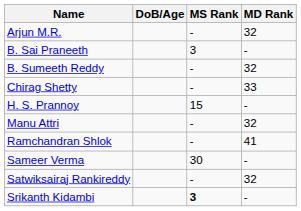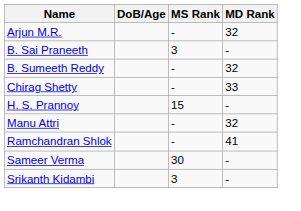 <table class="wikitable" style="text-align: left; font-size:95%;">
 <tr>
 <th>Name</th>
 <th>DoB/Age</th>
 <th>MS Rank</th>
 <th>MD Rank</th>
 </tr>
 <tr>
 <td><a href='#'>Arjun M.R.</a></td>
 <td></td>
 <td>-</td>
 <td>32</td>
 </tr>
 <tr>
 <td><a href='#'>B. Sai Praneeth</a></td>
 <td></td>
 <td>3</td>
 <td>-</td>
 </tr>
 <tr>
 <td><a href='#'>B. Sumeeth Reddy</a></td>
 <td></td>
 <td>-</td>
 <td>32</td>
 </tr>
 <tr>
 <td><a href='#'>Chirag Shetty</a></td>
 <td></td>
 <td>-</td>
 <td>33</td>
 </tr>
 <tr>
 <td><a href='#'>H. S. Prannoy</a></td>
 <td></td>
 <td>15</td>
 <td>-</td>
 </tr>
 <tr>
 <td><a href='#'>Manu Attri</a></td>
 <td></td>
 <td>-</td>
 <td>32</td>
 </tr>
 <tr>
 <td><a href='#'>Ramchandran Shlok</a></td>
 <td></td>
 <td>-</td>
 <td>41</td>
 </tr>
 <tr>
 <td><a href='#'>Sameer Verma</a></td>
 <td></td>
 <td>30</td>
 <td>-</td>
 </tr>
 <tr>
-<td><a href='#'>Satwiksairaj Rankireddy</a></td>
-<td></td>
-<td>-</td>
-<td>32</td>
-</tr>
-<tr>
 <td><a href='#'>Srikanth Kidambi</a></td>
 <td></td>
-<td><strong>3</strong></td>
+<td>3</td>
 <td>-</td>
 </tr>
 </table>
